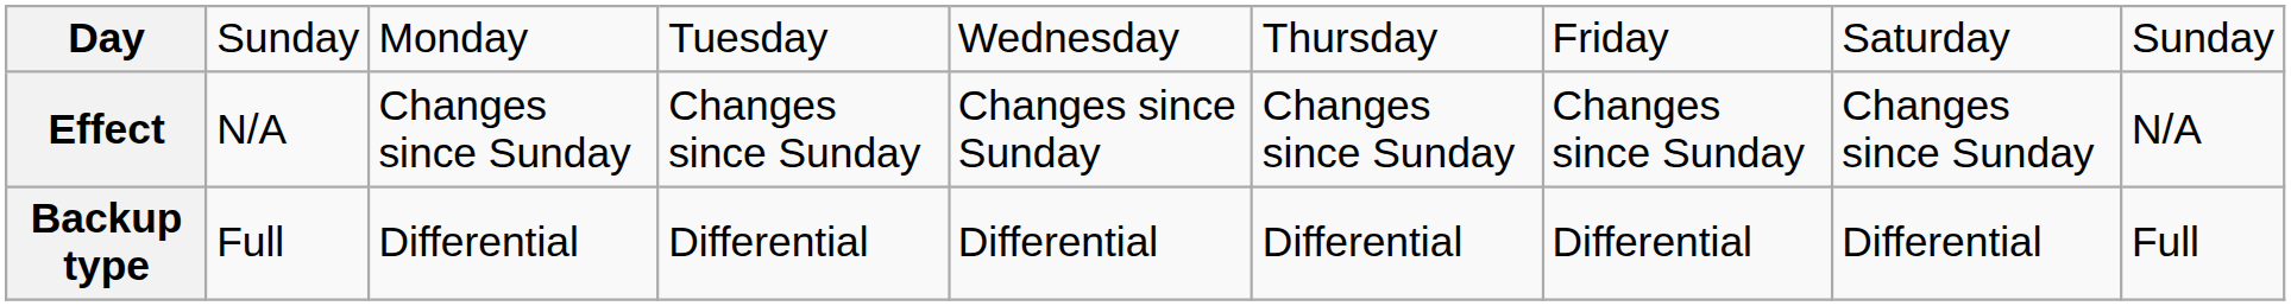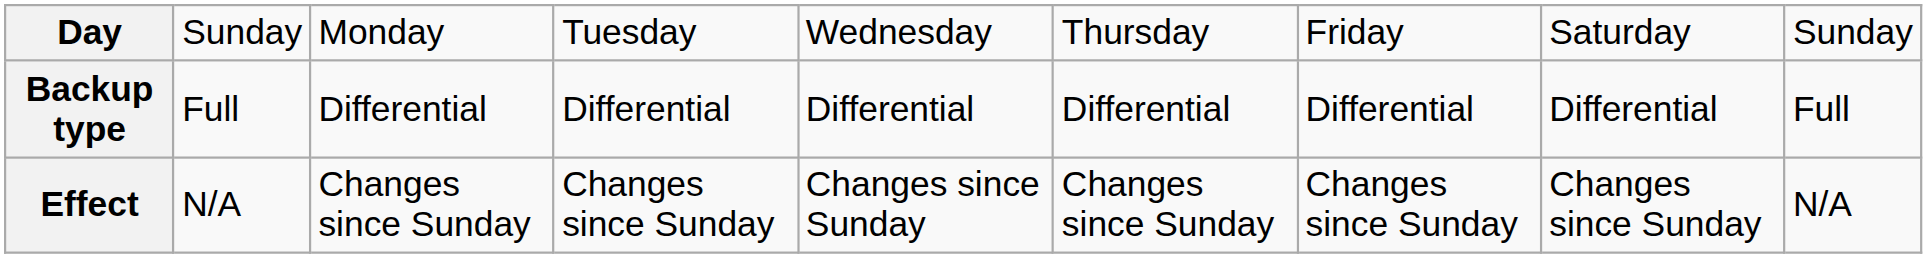 <table class="wikitable">
 <tr>
 <th scope="row">Day</th>
 <td>Sunday</td>
 <td>Monday</td>
 <td>Tuesday</td>
 <td>Wednesday</td>
 <td>Thursday</td>
 <td>Friday</td>
 <td>Saturday</td>
 <td>Sunday</td>
 </tr>
 <tr>
+<th scope="row">Backup type</th>
+<td>Full</td>
+<td>Differential</td>
+<td>Differential</td>
+<td>Differential</td>
+<td>Differential</td>
+<td>Differential</td>
+<td>Differential</td>
+<td>Full</td>
+</tr>
+<tr>
 <th scope="row">Effect</th>
 <td>N/A</td>
 <td>Changes since Sunday</td>
 <td>Changes since Sunday</td>
 <td>Changes since Sunday</td>
 <td>Changes since Sunday</td>
 <td>Changes since Sunday</td>
 <td>Changes since Sunday</td>
 <td>N/A</td>
 </tr>
-<tr>
-<th scope="row">Backup type</th>
-<td>Full</td>
-<td>Differential</td>
-<td>Differential</td>
-<td>Differential</td>
-<td>Differential</td>
-<td>Differential</td>
-<td>Differential</td>
-<td>Full</td>
-</tr>
 </table>
